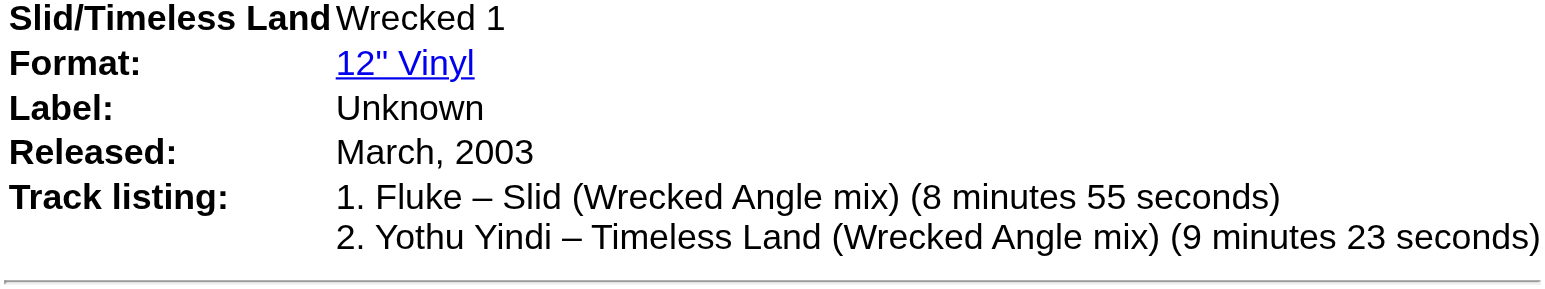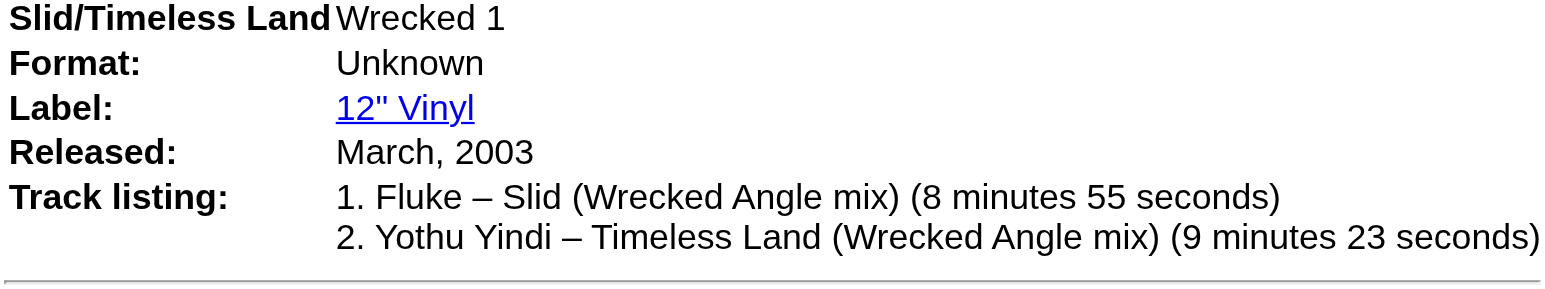 <table cellspacing="0" cellpadding="1" border="0">
 <tr>
 <td rowspan="5" valign="top"><div></div></td>
 <td valign="top"><strong>Slid/Timeless Land</strong></td>
 <td valign="top">Wrecked 1</td>
 </tr>
 <tr>
 <td valign="top"><strong>Format:</strong></td>
-<td valign="top"><a href='#'>12" Vinyl</a></td>
+<td valign="top">Unknown</td>
 </tr>
 <tr>
 <td valign="top"><strong>Label:</strong></td>
-<td valign="top">Unknown</td>
+<td valign="top"><a href='#'>12" Vinyl</a></td>
 </tr>
 <tr>
 <td valign="top"><strong>Released:</strong></td>
 <td valign="top">March, 2003</td>
 </tr>
 <tr>
 <td valign="top"><strong>Track listing:</strong></td>
 <td valign="top">1. Fluke – Slid (Wrecked Angle mix) (8 minutes 55 seconds)<br>2. Yothu Yindi – Timeless Land (Wrecked Angle mix) (9 minutes 23 seconds)</td>
 </tr>
 <tr>
 <td colspan="3"><hr></td>
 </tr>
 </table>
